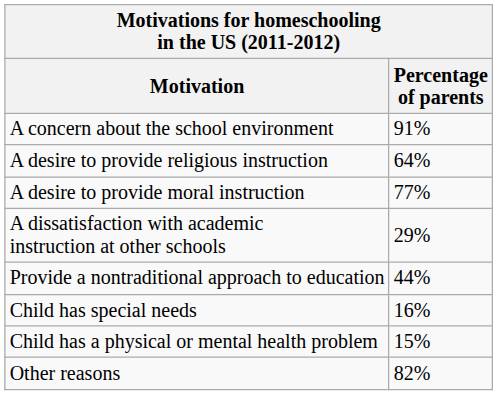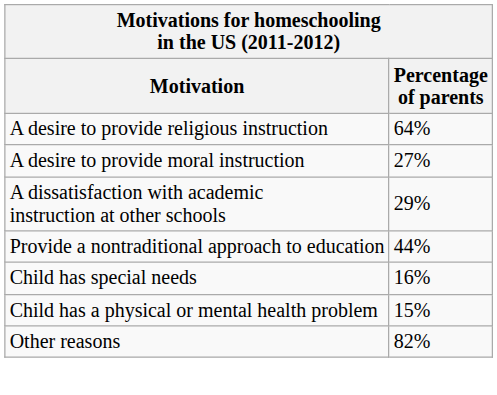 <table class="wikitable" style="float:right;">
 <tr>
 <th colspan=2>Motivations for homeschooling <br><span>in the US (2011-2012)</span></th>
 </tr>
 <tr>
 <th>Motivation</th>
 <th>Percentage <br>of parents</th>
 </tr>
 <tr>
-<td>A concern about the school environment</td>
-<td>91%</td>
-</tr>
-<tr>
 <td>A desire to provide religious instruction</td>
 <td>64%</td>
 </tr>
 <tr>
 <td>A desire to provide moral instruction</td>
-<td>77%</td>
+<td>27%</td>
 </tr>
 <tr>
 <td>A dissatisfaction with academic <br>instruction at other schools</td>
 <td>29%</td>
 </tr>
 <tr>
 <td>Provide a nontraditional approach to education</td>
 <td>44%</td>
 </tr>
 <tr>
 <td>Child has special needs</td>
 <td>16%</td>
 </tr>
 <tr>
 <td>Child has a physical or mental health problem</td>
 <td>15%</td>
 </tr>
 <tr>
 <td>Other reasons</td>
 <td>82%</td>
 </tr>
 </table>
